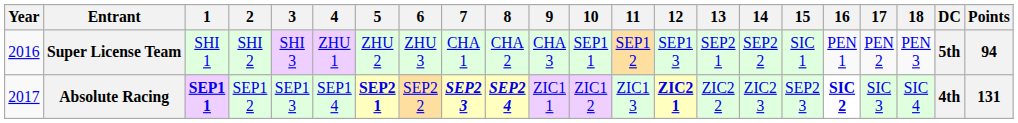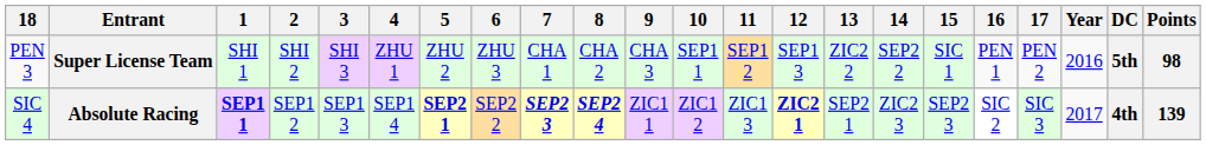 <table class="wikitable" style="text-align:center; font-size:85%">
 <tr>
-<th>Year</th>
+<th>18</th>
 <th>Entrant</th>
 <th>1</th>
 <th>2</th>
 <th>3</th>
 <th>4</th>
 <th>5</th>
 <th>6</th>
 <th>7</th>
 <th>8</th>
 <th>9</th>
 <th>10</th>
 <th>11</th>
 <th>12</th>
 <th>13</th>
 <th>14</th>
 <th>15</th>
 <th>16</th>
 <th>17</th>
-<th>18</th>
+<th>Year</th>
 <th>DC</th>
 <th>Points</th>
 </tr>
 <tr>
-<td><a href='#'>2016</a></td>
+<td style="background:#;"><a href='#'>PEN<br>3</a><br></td>
 <th nowrap>Super License Team</th>
 <td style="background:#DFFFDF;"><a href='#'>SHI<br>1</a><br></td>
 <td style="background:#DFFFDF;"><a href='#'>SHI<br>2</a><br></td>
 <td style="background:#EFCFFF;"><a href='#'>SHI<br>3</a><br></td>
 <td style="background:#EFCFFF;"><a href='#'>ZHU<br>1</a><br></td>
 <td style="background:#DFFFDF;"><a href='#'>ZHU<br>2</a><br></td>
 <td style="background:#DFFFDF;"><a href='#'>ZHU<br>3</a><br></td>
 <td style="background:#DFFFDF;"><a href='#'>CHA<br>1</a><br></td>
 <td style="background:#DFFFDF;"><a href='#'>CHA<br>2</a><br></td>
 <td style="background:#DFFFDF;"><a href='#'>CHA<br>3</a><br></td>
 <td style="background:#DFFFDF;"><a href='#'>SEP1<br>1</a><br></td>
 <td style="background:#FFDF9F;"><a href='#'>SEP1<br>2</a><br></td>
 <td style="background:#DFFFDF;"><a href='#'>SEP1<br>3</a><br></td>
-<td style="background:#DFFFDF;"><a href='#'>SEP2<br>1</a><br></td>
+<td style="background:#DFFFDF;"><a href='#'>ZIC2<br>2</a><br></td>
 <td style="background:#DFFFDF;"><a href='#'>SEP2<br>2</a><br></td>
 <td style="background:#DFFFDF;"><a href='#'>SIC<br>1</a><br></td>
 <td style="background:#;"><a href='#'>PEN<br>1</a><br></td>
 <td style="background:#;"><a href='#'>PEN<br>2</a><br></td>
-<td style="background:#;"><a href='#'>PEN<br>3</a><br></td>
+<td><a href='#'>2016</a></td>
 <th>5th</th>
-<th>94</th>
+<th>98</th>
 </tr>
 <tr>
-<td><a href='#'>2017</a></td>
+<td style="background:#DFFFDF;"><a href='#'>SIC<br>4</a><br></td>
 <th nowrap>Absolute Racing</th>
 <td style="background:#EFCFFF;"><strong><a href='#'>SEP1<br>1</a><br></strong></td>
 <td style="background:#DFFFDF;"><a href='#'>SEP1<br>2</a><br></td>
 <td style="background:#DFFFDF;"><a href='#'>SEP1<br>3</a><br></td>
 <td style="background:#DFFFDF;"><a href='#'>SEP1<br>4</a><br></td>
 <td style="background:#FFFFBF;"><strong><a href='#'>SEP2<br>1</a></strong><br></td>
 <td style="background:#FFDF9F;"><a href='#'>SEP2<br>2</a><br></td>
 <td style="background:#FFFFBF;"><strong><em><a href='#'>SEP2<br>3</a></em></strong><br></td>
 <td style="background:#FFFFBF;"><strong><em><a href='#'>SEP2<br>4</a></em></strong><br></td>
 <td style="background:#EFCFFF;"><a href='#'>ZIC1<br>1</a><br></td>
 <td style="background:#EFCFFF;"><a href='#'>ZIC1<br>2</a><br></td>
 <td style="background:#DFFFDF;"><a href='#'>ZIC1<br>3</a><br></td>
 <td style="background:#FFFFBF;"><strong><a href='#'>ZIC2<br>1</a></strong><br></td>
-<td style="background:#DFFFDF;"><a href='#'>ZIC2<br>2</a><br></td>
+<td style="background:#DFFFDF;"><a href='#'>SEP2<br>1</a><br></td>
 <td style="background:#DFFFDF;"><a href='#'>ZIC2<br>3</a><br></td>
 <td style="background:#DFFFDF;"><a href='#'>SEP2<br>3</a><br></td>
-<td style="background:#FFFFFF;"><strong><a href='#'>SIC<br>2</a><br></strong></td>
+<td style="background:#FFFFFF;"><a href='#'>SIC<br>2</a><br></td>
 <td style="background:#DFFFDF;"><a href='#'>SIC<br>3</a><br></td>
-<td style="background:#DFFFDF;"><a href='#'>SIC<br>4</a><br></td>
+<td><a href='#'>2017</a></td>
 <th>4th</th>
-<th>131</th>
+<th>139</th>
 </tr>
 </table>
